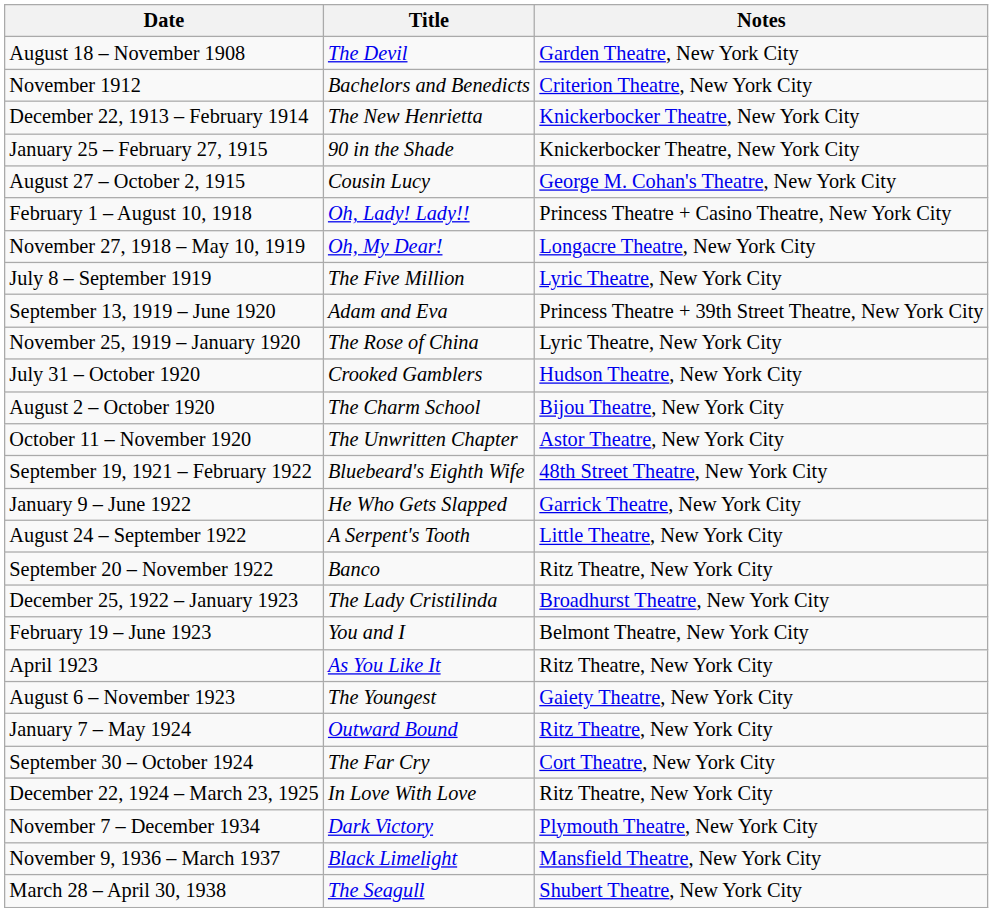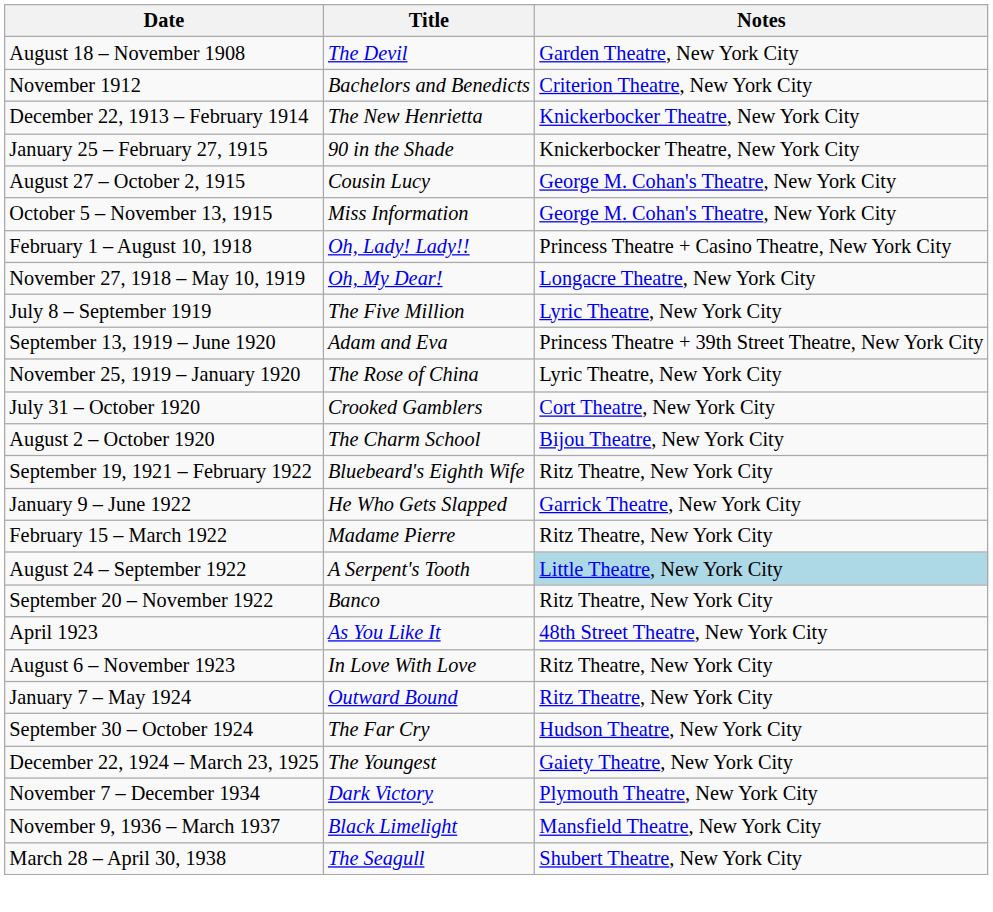 <table class="wikitable">
 <tr>
 <th>Date</th>
 <th>Title</th>
 <th>Notes</th>
 </tr>
 <tr>
 <td>August 18 – November 1908</td>
 <td><em><a href='#'>The Devil</a></em></td>
 <td><a href='#'>Garden Theatre</a>, New York City</td>
 </tr>
 <tr>
 <td>November 1912</td>
 <td><em>Bachelors and Benedicts</em></td>
 <td><a href='#'>Criterion Theatre</a>, New York City</td>
 </tr>
 <tr>
 <td>December 22, 1913 – February 1914</td>
 <td><em>The New Henrietta</em></td>
 <td><a href='#'>Knickerbocker Theatre</a>, New York City</td>
 </tr>
 <tr>
 <td>January 25 – February 27, 1915</td>
 <td><em>90 in the Shade</em></td>
 <td>Knickerbocker Theatre, New York City</td>
 </tr>
 <tr>
 <td>August 27 – October 2, 1915</td>
 <td><em>Cousin Lucy</em></td>
 <td><a href='#'>George M. Cohan's Theatre</a>, New York City</td>
 </tr>
 <tr>
+<td>October 5 – November 13, 1915</td>
+<td><em>Miss Information</em></td>
+<td><a href='#'>George M. Cohan's Theatre</a>, New York City</td>
+</tr>
+<tr>
 <td>February 1 – August 10, 1918</td>
 <td><em><a href='#'>Oh, Lady! Lady!!</a></em></td>
 <td>Princess Theatre + Casino Theatre, New York City</td>
 </tr>
 <tr>
 <td>November 27, 1918 – May 10, 1919</td>
 <td><em><a href='#'>Oh, My Dear!</a></em></td>
 <td><a href='#'>Longacre Theatre</a>, New York City</td>
 </tr>
 <tr>
 <td>July 8 – September 1919</td>
 <td><em>The Five Million</em></td>
 <td><a href='#'>Lyric Theatre</a>, New York City</td>
 </tr>
 <tr>
 <td>September 13, 1919 – June 1920</td>
 <td><em>Adam and Eva</em></td>
 <td>Princess Theatre + 39th Street Theatre, New York City</td>
 </tr>
 <tr>
 <td>November 25, 1919 – January 1920</td>
 <td><em>The Rose of China</em></td>
 <td>Lyric Theatre, New York City</td>
 </tr>
 <tr>
 <td>July 31 – October 1920</td>
 <td><em>Crooked Gamblers</em></td>
-<td><a href='#'>Hudson Theatre</a>, New York City</td>
+<td><a href='#'>Cort Theatre</a>, New York City</td>
 </tr>
 <tr>
 <td>August 2 – October 1920</td>
 <td><em>The Charm School</em></td>
 <td><a href='#'>Bijou Theatre</a>, New York City</td>
 </tr>
 <tr>
-<td>October 11 – November 1920</td>
-<td><em>The Unwritten Chapter</em></td>
-<td><a href='#'>Astor Theatre</a>, New York City</td>
-</tr>
-<tr>
 <td>September 19, 1921 – February 1922</td>
 <td><em>Bluebeard's Eighth Wife</em></td>
-<td><a href='#'>48th Street Theatre</a>, New York City</td>
+<td>Ritz Theatre, New York City</td>
 </tr>
 <tr>
 <td>January 9 – June 1922</td>
 <td><em>He Who Gets Slapped</em></td>
 <td><a href='#'>Garrick Theatre</a>, New York City</td>
 </tr>
 <tr>
+<td>February 15 – March 1922</td>
+<td><em>Madame Pierre</em></td>
+<td>Ritz Theatre, New York City</td>
+</tr>
+<tr>
 <td>August 24 – September 1922</td>
 <td><em>A Serpent's Tooth</em></td>
-<td><a href='#'>Little Theatre</a>, New York City</td>
+<td style="background: lightblue;"><a href='#'>Little Theatre</a>, New York City</td>
 </tr>
 <tr>
 <td>September 20 – November 1922</td>
 <td><em>Banco</em></td>
 <td>Ritz Theatre, New York City</td>
 </tr>
 <tr>
-<td>December 25, 1922 – January 1923</td>
-<td><em>The Lady Cristilinda</em></td>
-<td><a href='#'>Broadhurst Theatre</a>, New York City</td>
-</tr>
-<tr>
-<td>February 19 – June 1923</td>
-<td><em>You and I</em></td>
-<td>Belmont Theatre, New York City</td>
-</tr>
-<tr>
 <td>April 1923</td>
 <td><em><a href='#'>As You Like It</a></em></td>
-<td>Ritz Theatre, New York City</td>
+<td><a href='#'>48th Street Theatre</a>, New York City</td>
 </tr>
 <tr>
 <td>August 6 – November 1923</td>
-<td><em>The Youngest</em></td>
-<td><a href='#'>Gaiety Theatre</a>, New York City</td>
+<td><em>In Love With Love</em></td>
+<td>Ritz Theatre, New York City</td>
 </tr>
 <tr>
 <td>January 7 – May 1924</td>
 <td><em><a href='#'>Outward Bound</a></em></td>
 <td><a href='#'>Ritz Theatre</a>, New York City</td>
 </tr>
 <tr>
 <td>September 30 – October 1924</td>
 <td><em>The Far Cry</em></td>
-<td><a href='#'>Cort Theatre</a>, New York City</td>
+<td><a href='#'>Hudson Theatre</a>, New York City</td>
 </tr>
 <tr>
 <td>December 22, 1924 – March 23, 1925</td>
-<td><em>In Love With Love</em></td>
-<td>Ritz Theatre, New York City</td>
+<td><em>The Youngest</em></td>
+<td><a href='#'>Gaiety Theatre</a>, New York City</td>
 </tr>
 <tr>
 <td>November 7 – December 1934</td>
 <td><em><a href='#'>Dark Victory</a></em></td>
 <td><a href='#'>Plymouth Theatre</a>, New York City</td>
 </tr>
 <tr>
 <td>November 9, 1936 – March 1937</td>
 <td><em><a href='#'>Black Limelight</a></em></td>
 <td><a href='#'>Mansfield Theatre</a>, New York City</td>
 </tr>
 <tr>
 <td>March 28 – April 30, 1938</td>
 <td><em><a href='#'>The Seagull</a></em></td>
 <td><a href='#'>Shubert Theatre</a>, New York City</td>
 </tr>
 </table>
